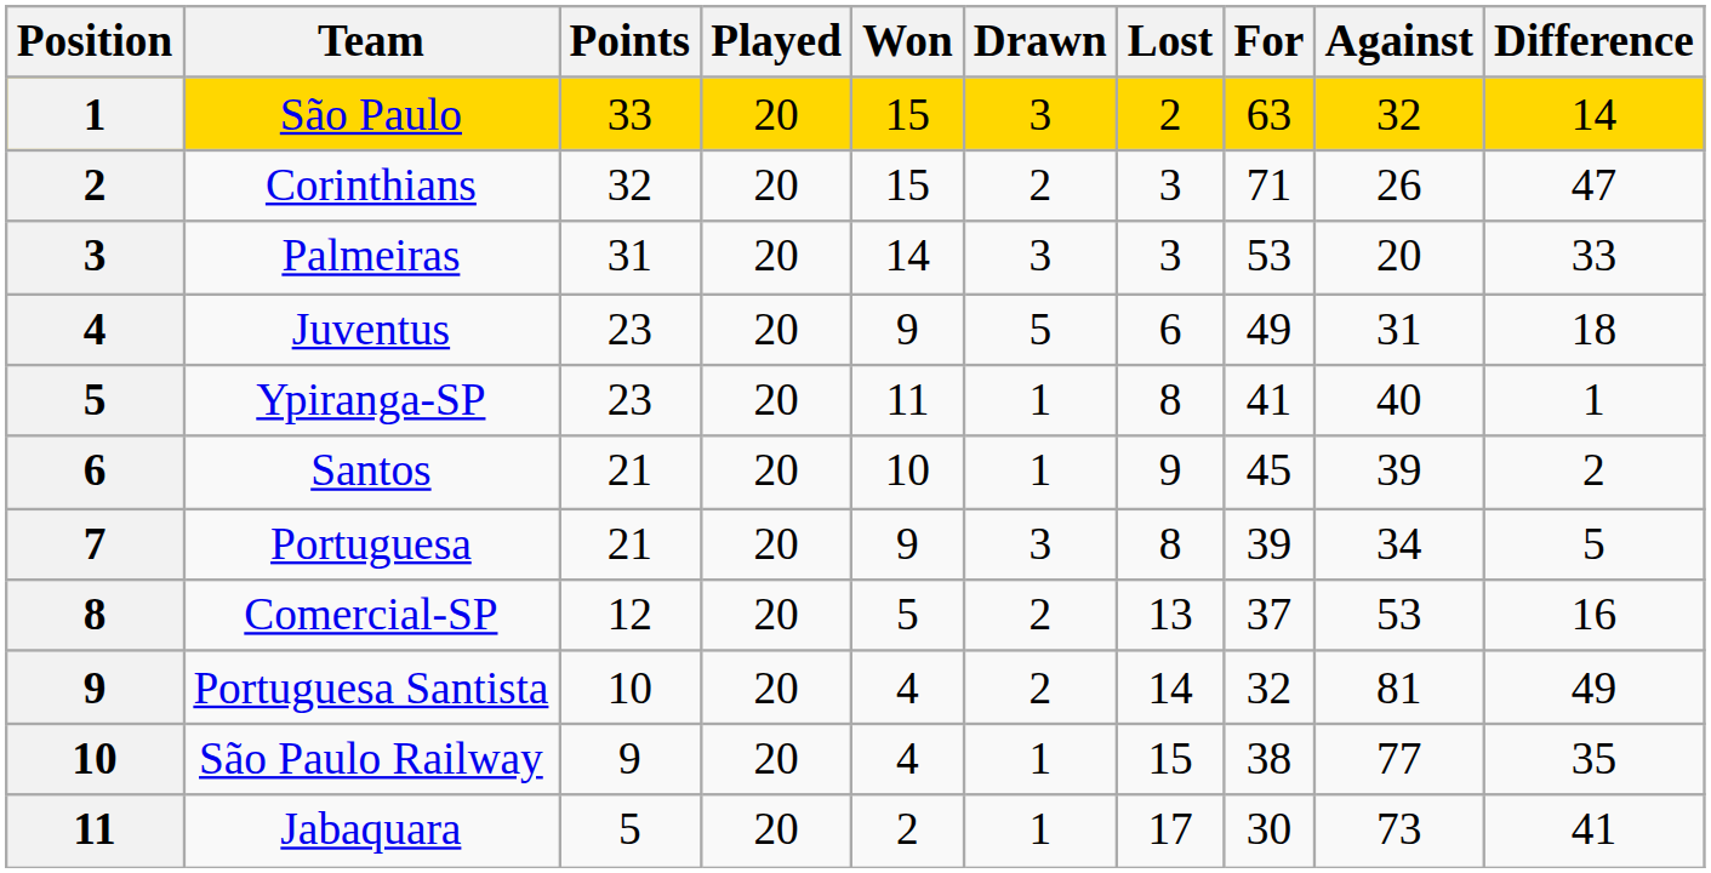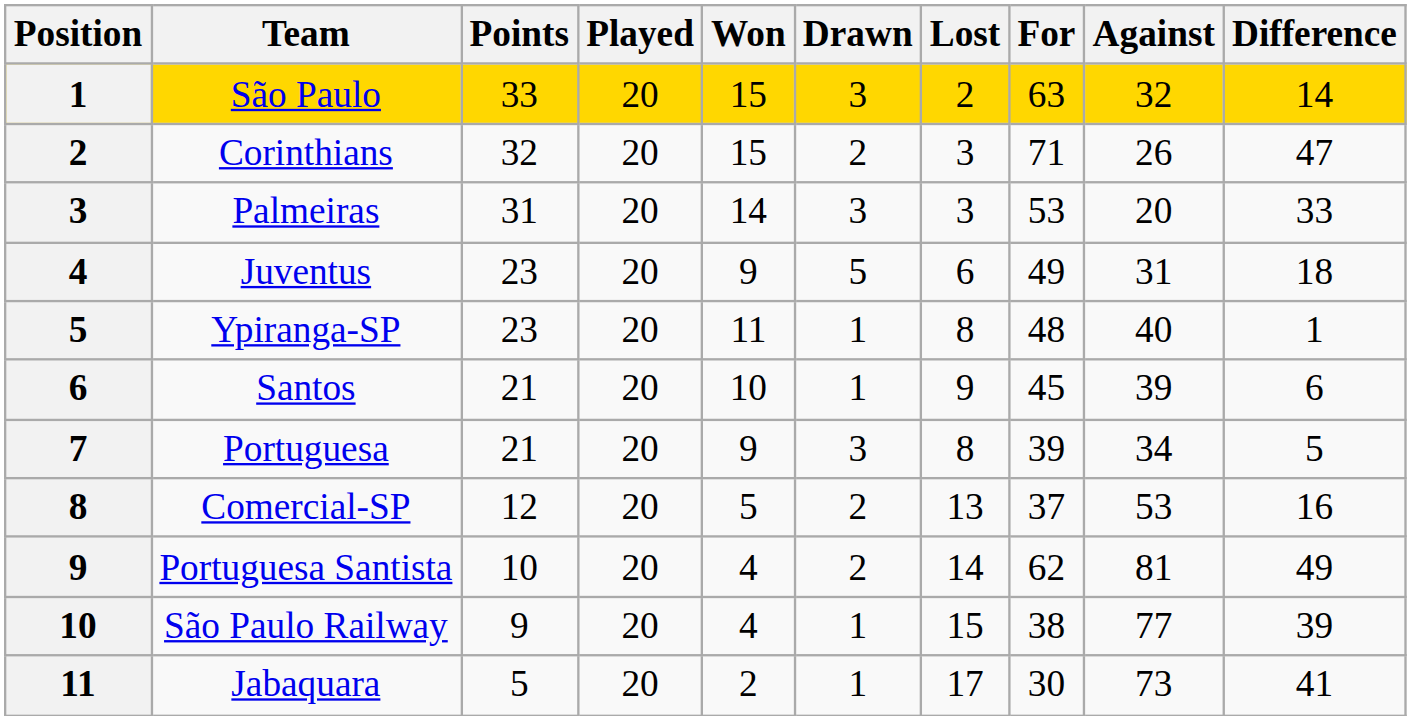 <table class="wikitable" style="text-align:center">
 <tr>
 <th>Position</th>
 <th>Team</th>
 <th>Points</th>
 <th>Played</th>
 <th>Won</th>
 <th>Drawn</th>
 <th>Lost</th>
 <th>For</th>
 <th>Against</th>
 <th>Difference</th>
 </tr>
 <tr style="background: gold;">
 <th>1</th>
 <td><a href='#'>São Paulo</a></td>
 <td>33</td>
 <td>20</td>
 <td>15</td>
 <td>3</td>
 <td>2</td>
 <td>63</td>
 <td>32</td>
 <td>14</td>
 </tr>
 <tr>
 <th>2</th>
 <td><a href='#'>Corinthians</a></td>
 <td>32</td>
 <td>20</td>
 <td>15</td>
 <td>2</td>
 <td>3</td>
 <td>71</td>
 <td>26</td>
 <td>47</td>
 </tr>
 <tr>
 <th>3</th>
 <td><a href='#'>Palmeiras</a></td>
 <td>31</td>
 <td>20</td>
 <td>14</td>
 <td>3</td>
 <td>3</td>
 <td>53</td>
 <td>20</td>
 <td>33</td>
 </tr>
 <tr>
 <th>4</th>
 <td><a href='#'>Juventus</a></td>
 <td>23</td>
 <td>20</td>
 <td>9</td>
 <td>5</td>
 <td>6</td>
 <td>49</td>
 <td>31</td>
 <td>18</td>
 </tr>
 <tr>
 <th>5</th>
 <td><a href='#'>Ypiranga-SP</a></td>
 <td>23</td>
 <td>20</td>
 <td>11</td>
 <td>1</td>
 <td>8</td>
-<td>41</td>
+<td>48</td>
 <td>40</td>
 <td>1</td>
 </tr>
 <tr>
 <th>6</th>
 <td><a href='#'>Santos</a></td>
 <td>21</td>
 <td>20</td>
 <td>10</td>
 <td>1</td>
 <td>9</td>
 <td>45</td>
 <td>39</td>
-<td>2</td>
+<td>6</td>
 </tr>
 <tr>
 <th>7</th>
 <td><a href='#'>Portuguesa</a></td>
 <td>21</td>
 <td>20</td>
 <td>9</td>
 <td>3</td>
 <td>8</td>
 <td>39</td>
 <td>34</td>
 <td>5</td>
 </tr>
 <tr>
 <th>8</th>
 <td><a href='#'>Comercial-SP</a></td>
 <td>12</td>
 <td>20</td>
 <td>5</td>
 <td>2</td>
 <td>13</td>
 <td>37</td>
 <td>53</td>
 <td>16</td>
 </tr>
 <tr>
 <th>9</th>
 <td><a href='#'>Portuguesa Santista</a></td>
 <td>10</td>
 <td>20</td>
 <td>4</td>
 <td>2</td>
 <td>14</td>
-<td>32</td>
+<td>62</td>
 <td>81</td>
 <td>49</td>
 </tr>
 <tr>
 <th>10</th>
 <td><a href='#'>São Paulo Railway</a></td>
 <td>9</td>
 <td>20</td>
 <td>4</td>
 <td>1</td>
 <td>15</td>
 <td>38</td>
 <td>77</td>
-<td>35</td>
+<td>39</td>
 </tr>
 <tr>
 <th>11</th>
 <td><a href='#'>Jabaquara</a></td>
 <td>5</td>
 <td>20</td>
 <td>2</td>
 <td>1</td>
 <td>17</td>
 <td>30</td>
 <td>73</td>
 <td>41</td>
 </tr>
 </table>
